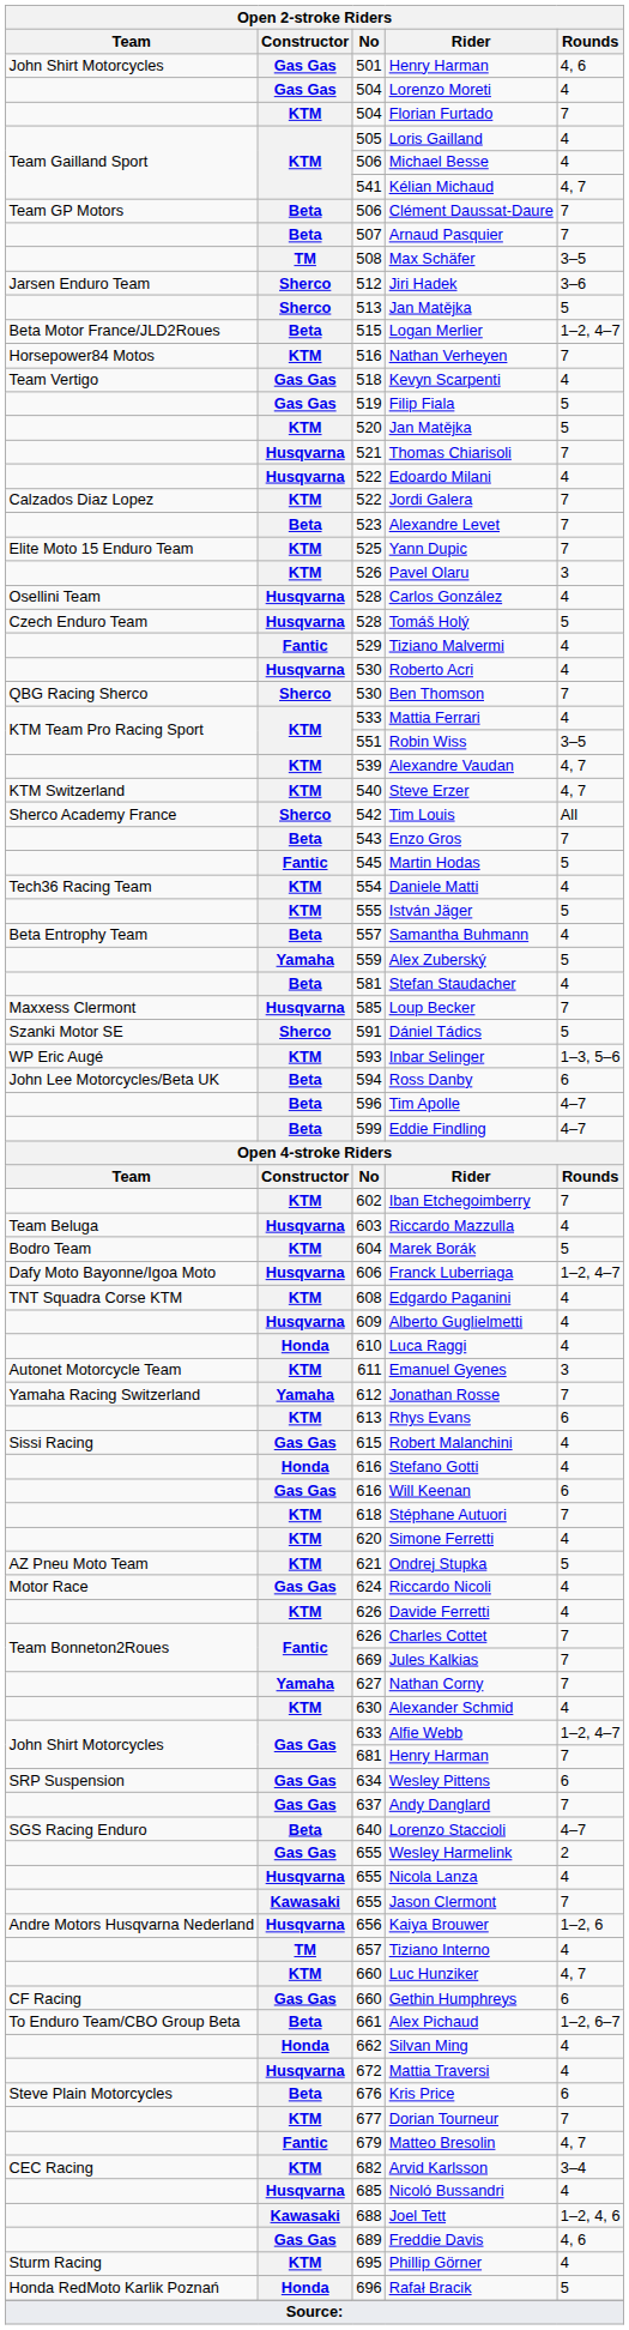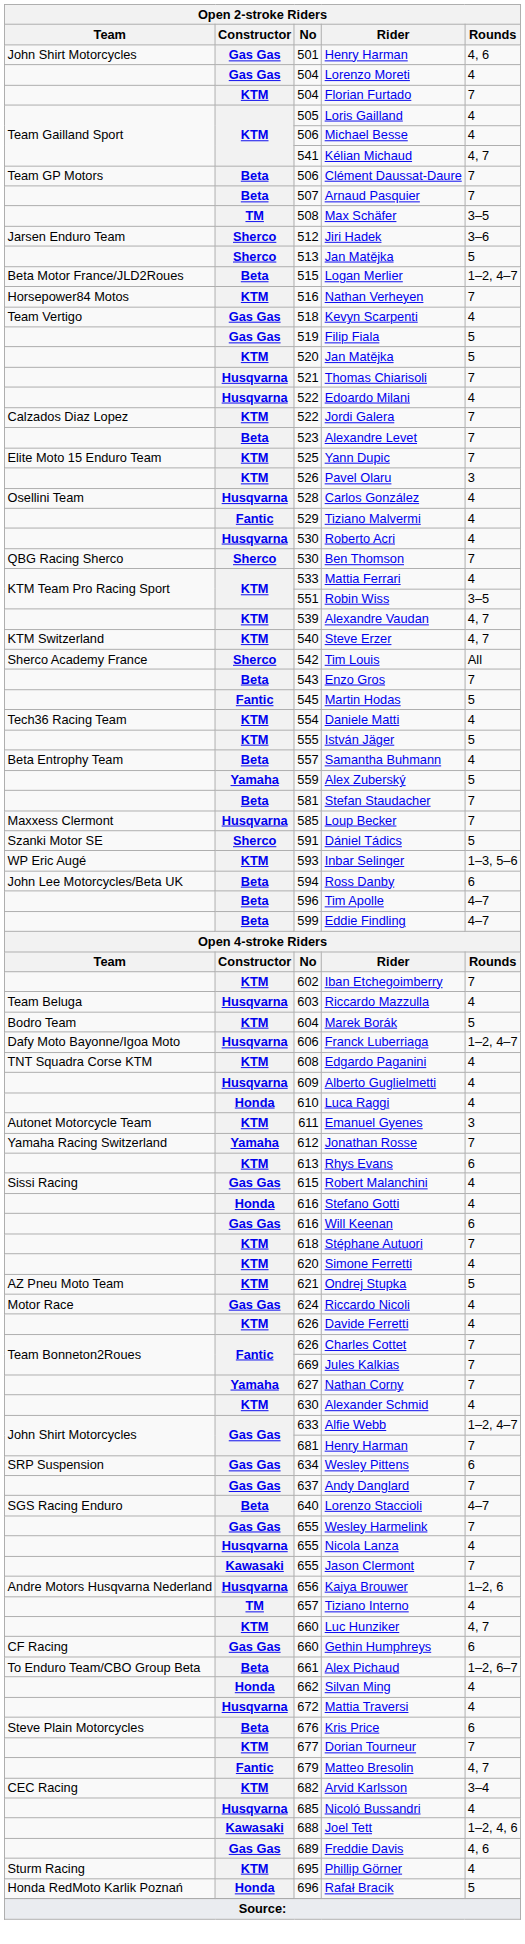 <table class="wikitable" style="font-size: 85%;">
 <tr>
 <th colspan=5><strong>Open 2-stroke Riders</strong></th>
 </tr>
 <tr>
 <th>Team</th>
 <th>Constructor</th>
 <th>No</th>
 <th>Rider</th>
 <th>Rounds</th>
 </tr>
 <tr>
 <td>John Shirt Motorcycles</td>
 <th><a href='#'>Gas Gas</a></th>
 <td align="right">501</td>
 <td> <a href='#'>Henry Harman</a></td>
 <td>4, 6</td>
 </tr>
 <tr>
 <td></td>
 <th><a href='#'>Gas Gas</a></th>
 <td align="right">504</td>
 <td> <a href='#'>Lorenzo Moreti</a></td>
 <td>4</td>
 </tr>
 <tr>
 <td></td>
 <th><a href='#'>KTM</a></th>
 <td align="right">504</td>
 <td> <a href='#'>Florian Furtado</a></td>
 <td>7</td>
 </tr>
 <tr>
 <td rowspan=3>Team Gailland Sport</td>
 <th rowspan=3><a href='#'>KTM</a></th>
 <td align="right">505</td>
 <td> <a href='#'>Loris Gailland</a></td>
 <td>4</td>
 </tr>
 <tr>
 <td align="right">506</td>
 <td> <a href='#'>Michael Besse</a></td>
 <td>4</td>
 </tr>
 <tr>
 <td align="right">541</td>
 <td> <a href='#'>Kélian Michaud</a></td>
 <td>4, 7</td>
 </tr>
 <tr>
 <td>Team GP Motors</td>
 <th><a href='#'>Beta</a></th>
 <td align="right">506</td>
 <td> <a href='#'>Clément Daussat-Daure</a></td>
 <td>7</td>
 </tr>
 <tr>
 <td></td>
 <th><a href='#'>Beta</a></th>
 <td align="right">507</td>
 <td> <a href='#'>Arnaud Pasquier</a></td>
 <td>7</td>
 </tr>
 <tr>
 <td></td>
 <th><a href='#'>TM</a></th>
 <td align="right">508</td>
 <td> <a href='#'>Max Schäfer</a></td>
 <td>3–5</td>
 </tr>
 <tr>
 <td>Jarsen Enduro Team</td>
 <th><a href='#'>Sherco</a></th>
 <td align="right">512</td>
 <td> <a href='#'>Jiri Hadek</a></td>
 <td>3–6</td>
 </tr>
 <tr>
 <td></td>
 <th><a href='#'>Sherco</a></th>
 <td align="right">513</td>
 <td> <a href='#'>Jan Matějka</a></td>
 <td>5</td>
 </tr>
 <tr>
 <td>Beta Motor France/JLD2Roues</td>
 <th><a href='#'>Beta</a></th>
 <td align="right">515</td>
 <td> <a href='#'>Logan Merlier</a></td>
 <td>1–2, 4–7</td>
 </tr>
 <tr>
 <td>Horsepower84 Motos</td>
 <th><a href='#'>KTM</a></th>
 <td align="right">516</td>
 <td> <a href='#'>Nathan Verheyen</a></td>
 <td>7</td>
 </tr>
 <tr>
 <td>Team Vertigo</td>
 <th><a href='#'>Gas Gas</a></th>
 <td align="right">518</td>
 <td> <a href='#'>Kevyn Scarpenti</a></td>
 <td>4</td>
 </tr>
 <tr>
 <td></td>
 <th><a href='#'>Gas Gas</a></th>
 <td align="right">519</td>
 <td> <a href='#'>Filip Fiala</a></td>
 <td>5</td>
 </tr>
 <tr>
 <td></td>
 <th><a href='#'>KTM</a></th>
 <td align="right">520</td>
 <td> <a href='#'>Jan Matějka</a></td>
 <td>5</td>
 </tr>
 <tr>
 <td></td>
 <th><a href='#'>Husqvarna</a></th>
 <td align="right">521</td>
 <td> <a href='#'>Thomas Chiarisoli</a></td>
 <td>7</td>
 </tr>
 <tr>
 <td></td>
 <th><a href='#'>Husqvarna</a></th>
 <td align="right">522</td>
 <td> <a href='#'>Edoardo Milani</a></td>
 <td>4</td>
 </tr>
 <tr>
 <td>Calzados Diaz Lopez</td>
 <th><a href='#'>KTM</a></th>
 <td align="right">522</td>
 <td> <a href='#'>Jordi Galera</a></td>
 <td>7</td>
 </tr>
 <tr>
 <td></td>
 <th><a href='#'>Beta</a></th>
 <td align="right">523</td>
 <td> <a href='#'>Alexandre Levet</a></td>
 <td>7</td>
 </tr>
 <tr>
 <td>Elite Moto 15 Enduro Team</td>
 <th><a href='#'>KTM</a></th>
 <td align="right">525</td>
 <td> <a href='#'>Yann Dupic</a></td>
 <td>7</td>
 </tr>
 <tr>
 <td></td>
 <th><a href='#'>KTM</a></th>
 <td align="right">526</td>
 <td> <a href='#'>Pavel Olaru</a></td>
 <td>3</td>
 </tr>
 <tr>
 <td>Osellini Team</td>
 <th><a href='#'>Husqvarna</a></th>
 <td align="right">528</td>
 <td> <a href='#'>Carlos González</a></td>
 <td>4</td>
 </tr>
 <tr>
-<td>Czech Enduro Team</td>
-<th><a href='#'>Husqvarna</a></th>
-<td align="right">528</td>
-<td> <a href='#'>Tomáš Holý</a></td>
-<td>5</td>
-</tr>
-<tr>
 <td></td>
 <th><a href='#'>Fantic</a></th>
 <td align="right">529</td>
 <td> <a href='#'>Tiziano Malvermi</a></td>
 <td>4</td>
 </tr>
 <tr>
 <td></td>
 <th><a href='#'>Husqvarna</a></th>
 <td align="right">530</td>
 <td> <a href='#'>Roberto Acri</a></td>
 <td>4</td>
 </tr>
 <tr>
 <td>QBG Racing Sherco</td>
 <th><a href='#'>Sherco</a></th>
 <td align="right">530</td>
 <td> <a href='#'>Ben Thomson</a></td>
 <td>7</td>
 </tr>
 <tr>
 <td rowspan=2>KTM Team Pro Racing Sport</td>
 <th rowspan=2><a href='#'>KTM</a></th>
 <td align="right">533</td>
 <td> <a href='#'>Mattia Ferrari</a></td>
 <td>4</td>
 </tr>
 <tr>
 <td align="right">551</td>
 <td> <a href='#'>Robin Wiss</a></td>
 <td>3–5</td>
 </tr>
 <tr>
 <td></td>
 <th><a href='#'>KTM</a></th>
 <td align="right">539</td>
 <td> <a href='#'>Alexandre Vaudan</a></td>
 <td>4, 7</td>
 </tr>
 <tr>
 <td>KTM Switzerland</td>
 <th><a href='#'>KTM</a></th>
 <td align="right">540</td>
 <td> <a href='#'>Steve Erzer</a></td>
 <td>4, 7</td>
 </tr>
 <tr>
 <td>Sherco Academy France</td>
 <th><a href='#'>Sherco</a></th>
 <td align="right">542</td>
 <td> <a href='#'>Tim Louis</a></td>
 <td>All</td>
 </tr>
 <tr>
 <td></td>
 <th><a href='#'>Beta</a></th>
 <td align="right">543</td>
 <td> <a href='#'>Enzo Gros</a></td>
 <td>7</td>
 </tr>
 <tr>
 <td></td>
 <th><a href='#'>Fantic</a></th>
 <td align="right">545</td>
 <td> <a href='#'>Martin Hodas</a></td>
 <td>5</td>
 </tr>
 <tr>
 <td>Tech36 Racing Team</td>
 <th><a href='#'>KTM</a></th>
 <td align="right">554</td>
 <td> <a href='#'>Daniele Matti</a></td>
 <td>4</td>
 </tr>
 <tr>
 <td></td>
 <th><a href='#'>KTM</a></th>
 <td align="right">555</td>
 <td> <a href='#'>István Jäger</a></td>
 <td>5</td>
 </tr>
 <tr>
 <td>Beta Entrophy Team</td>
 <th><a href='#'>Beta</a></th>
 <td align="right">557</td>
 <td> <a href='#'>Samantha Buhmann</a></td>
 <td>4</td>
 </tr>
 <tr>
 <td></td>
 <th><a href='#'>Yamaha</a></th>
 <td align="right">559</td>
 <td> <a href='#'>Alex Zuberský</a></td>
 <td>5</td>
 </tr>
 <tr>
 <td></td>
 <th><a href='#'>Beta</a></th>
 <td align="right">581</td>
 <td> <a href='#'>Stefan Staudacher</a></td>
-<td>4</td>
+<td>7</td>
 </tr>
 <tr>
 <td>Maxxess Clermont</td>
 <th><a href='#'>Husqvarna</a></th>
 <td align="right">585</td>
 <td> <a href='#'>Loup Becker</a></td>
 <td>7</td>
 </tr>
 <tr>
 <td>Szanki Motor SE</td>
 <th><a href='#'>Sherco</a></th>
 <td align="right">591</td>
 <td> <a href='#'>Dániel Tádics</a></td>
 <td>5</td>
 </tr>
 <tr>
 <td>WP Eric Augé</td>
 <th><a href='#'>KTM</a></th>
 <td align="right">593</td>
 <td> <a href='#'>Inbar Selinger</a></td>
 <td>1–3, 5–6</td>
 </tr>
 <tr>
 <td>John Lee Motorcycles/Beta UK</td>
 <th><a href='#'>Beta</a></th>
 <td align="right">594</td>
 <td> <a href='#'>Ross Danby</a></td>
 <td>6</td>
 </tr>
 <tr>
 <td></td>
 <th><a href='#'>Beta</a></th>
 <td align="right">596</td>
 <td> <a href='#'>Tim Apolle</a></td>
 <td>4–7</td>
 </tr>
 <tr>
 <td></td>
 <th><a href='#'>Beta</a></th>
 <td align="right">599</td>
 <td> <a href='#'>Eddie Findling</a></td>
 <td>4–7</td>
 </tr>
 <tr>
 <th colspan=5><strong>Open 4-stroke Riders</strong></th>
 </tr>
 <tr>
 <th>Team</th>
 <th>Constructor</th>
 <th>No</th>
 <th>Rider</th>
 <th>Rounds</th>
 </tr>
 <tr>
 <td></td>
 <th><a href='#'>KTM</a></th>
 <td align="right">602</td>
 <td> <a href='#'>Iban Etchegoimberry</a></td>
 <td>7</td>
 </tr>
 <tr>
 <td>Team Beluga</td>
 <th><a href='#'>Husqvarna</a></th>
 <td align="right">603</td>
 <td> <a href='#'>Riccardo Mazzulla</a></td>
 <td>4</td>
 </tr>
 <tr>
 <td>Bodro Team</td>
 <th><a href='#'>KTM</a></th>
 <td align="right">604</td>
 <td> <a href='#'>Marek Borák</a></td>
 <td>5</td>
 </tr>
 <tr>
 <td>Dafy Moto Bayonne/Igoa Moto</td>
 <th><a href='#'>Husqvarna</a></th>
 <td align="right">606</td>
 <td> <a href='#'>Franck Luberriaga</a></td>
 <td>1–2, 4–7</td>
 </tr>
 <tr>
 <td>TNT Squadra Corse KTM</td>
 <th><a href='#'>KTM</a></th>
 <td align="right">608</td>
 <td> <a href='#'>Edgardo Paganini</a></td>
 <td>4</td>
 </tr>
 <tr>
 <td></td>
 <th><a href='#'>Husqvarna</a></th>
 <td align="right">609</td>
 <td> <a href='#'>Alberto Guglielmetti</a></td>
 <td>4</td>
 </tr>
 <tr>
 <td></td>
 <th><a href='#'>Honda</a></th>
 <td align="right">610</td>
 <td> <a href='#'>Luca Raggi</a></td>
 <td>4</td>
 </tr>
 <tr>
 <td>Autonet Motorcycle Team</td>
 <th><a href='#'>KTM</a></th>
 <td align="right">611</td>
 <td> <a href='#'>Emanuel Gyenes</a></td>
 <td>3</td>
 </tr>
 <tr>
 <td>Yamaha Racing Switzerland</td>
 <th><a href='#'>Yamaha</a></th>
 <td align="right">612</td>
 <td> <a href='#'>Jonathan Rosse</a></td>
 <td>7</td>
 </tr>
 <tr>
 <td></td>
 <th><a href='#'>KTM</a></th>
 <td align="right">613</td>
 <td> <a href='#'>Rhys Evans</a></td>
 <td>6</td>
 </tr>
 <tr>
 <td>Sissi Racing</td>
 <th><a href='#'>Gas Gas</a></th>
 <td align="right">615</td>
 <td> <a href='#'>Robert Malanchini</a></td>
 <td>4</td>
 </tr>
 <tr>
 <td></td>
 <th><a href='#'>Honda</a></th>
 <td align="right">616</td>
 <td> <a href='#'>Stefano Gotti</a></td>
 <td>4</td>
 </tr>
 <tr>
 <td></td>
 <th><a href='#'>Gas Gas</a></th>
 <td align="right">616</td>
 <td> <a href='#'>Will Keenan</a></td>
 <td>6</td>
 </tr>
 <tr>
 <td></td>
 <th><a href='#'>KTM</a></th>
 <td align="right">618</td>
 <td> <a href='#'>Stéphane Autuori</a></td>
 <td>7</td>
 </tr>
 <tr>
 <td></td>
 <th><a href='#'>KTM</a></th>
 <td align="right">620</td>
 <td> <a href='#'>Simone Ferretti</a></td>
 <td>4</td>
 </tr>
 <tr>
 <td>AZ Pneu Moto Team</td>
 <th><a href='#'>KTM</a></th>
 <td align="right">621</td>
 <td> <a href='#'>Ondrej Stupka</a></td>
 <td>5</td>
 </tr>
 <tr>
 <td>Motor Race</td>
 <th><a href='#'>Gas Gas</a></th>
 <td align="right">624</td>
 <td> <a href='#'>Riccardo Nicoli</a></td>
 <td>4</td>
 </tr>
 <tr>
 <td></td>
 <th><a href='#'>KTM</a></th>
 <td align="right">626</td>
 <td> <a href='#'>Davide Ferretti</a></td>
 <td>4</td>
 </tr>
 <tr>
 <td rowspan=2>Team Bonneton2Roues</td>
 <th rowspan=2><a href='#'>Fantic</a></th>
 <td align="right">626</td>
 <td> <a href='#'>Charles Cottet</a></td>
 <td>7</td>
 </tr>
 <tr>
 <td align="right">669</td>
 <td> <a href='#'>Jules Kalkias</a></td>
 <td>7</td>
 </tr>
 <tr>
 <td></td>
 <th><a href='#'>Yamaha</a></th>
 <td align="right">627</td>
 <td> <a href='#'>Nathan Corny</a></td>
 <td>7</td>
 </tr>
 <tr>
 <td></td>
 <th><a href='#'>KTM</a></th>
 <td align="right">630</td>
 <td> <a href='#'>Alexander Schmid</a></td>
 <td>4</td>
 </tr>
 <tr>
 <td rowspan=2>John Shirt Motorcycles</td>
 <th rowspan=2><a href='#'>Gas Gas</a></th>
 <td align="right">633</td>
 <td> <a href='#'>Alfie Webb</a></td>
 <td>1–2, 4–7</td>
 </tr>
 <tr>
 <td align="right">681</td>
 <td> <a href='#'>Henry Harman</a></td>
 <td>7</td>
 </tr>
 <tr>
 <td>SRP Suspension</td>
 <th><a href='#'>Gas Gas</a></th>
 <td align="right">634</td>
 <td> <a href='#'>Wesley Pittens</a></td>
 <td>6</td>
 </tr>
 <tr>
 <td></td>
 <th><a href='#'>Gas Gas</a></th>
 <td align="right">637</td>
 <td> <a href='#'>Andy Danglard</a></td>
 <td>7</td>
 </tr>
 <tr>
 <td>SGS Racing Enduro</td>
 <th><a href='#'>Beta</a></th>
 <td align="right">640</td>
 <td> <a href='#'>Lorenzo Staccioli</a></td>
 <td>4–7</td>
 </tr>
 <tr>
 <td></td>
 <th><a href='#'>Gas Gas</a></th>
 <td align="right">655</td>
 <td> <a href='#'>Wesley Harmelink</a></td>
-<td>2</td>
+<td>7</td>
 </tr>
 <tr>
 <td></td>
 <th><a href='#'>Husqvarna</a></th>
 <td align="right">655</td>
 <td> <a href='#'>Nicola Lanza</a></td>
 <td>4</td>
 </tr>
 <tr>
 <td></td>
 <th><a href='#'>Kawasaki</a></th>
 <td align="right">655</td>
 <td> <a href='#'>Jason Clermont</a></td>
 <td>7</td>
 </tr>
 <tr>
 <td>Andre Motors Husqvarna Nederland</td>
 <th><a href='#'>Husqvarna</a></th>
 <td align="right">656</td>
 <td> <a href='#'>Kaiya Brouwer</a></td>
 <td>1–2, 6</td>
 </tr>
 <tr>
 <td></td>
 <th><a href='#'>TM</a></th>
 <td align="right">657</td>
 <td> <a href='#'>Tiziano Interno</a></td>
 <td>4</td>
 </tr>
 <tr>
 <td></td>
 <th><a href='#'>KTM</a></th>
 <td align="right">660</td>
 <td> <a href='#'>Luc Hunziker</a></td>
 <td>4, 7</td>
 </tr>
 <tr>
 <td>CF Racing</td>
 <th><a href='#'>Gas Gas</a></th>
 <td align="right">660</td>
 <td> <a href='#'>Gethin Humphreys</a></td>
 <td>6</td>
 </tr>
 <tr>
 <td>To Enduro Team/CBO Group Beta</td>
 <th><a href='#'>Beta</a></th>
 <td align="right">661</td>
 <td> <a href='#'>Alex Pichaud</a></td>
 <td>1–2, 6–7</td>
 </tr>
 <tr>
 <td></td>
 <th><a href='#'>Honda</a></th>
 <td align="right">662</td>
 <td> <a href='#'>Silvan Ming</a></td>
 <td>4</td>
 </tr>
 <tr>
 <td></td>
 <th><a href='#'>Husqvarna</a></th>
 <td align="right">672</td>
 <td> <a href='#'>Mattia Traversi</a></td>
 <td>4</td>
 </tr>
 <tr>
 <td>Steve Plain Motorcycles</td>
 <th><a href='#'>Beta</a></th>
 <td align="right">676</td>
 <td> <a href='#'>Kris Price</a></td>
 <td>6</td>
 </tr>
 <tr>
 <td></td>
 <th><a href='#'>KTM</a></th>
 <td align="right">677</td>
 <td> <a href='#'>Dorian Tourneur</a></td>
 <td>7</td>
 </tr>
 <tr>
 <td></td>
 <th><a href='#'>Fantic</a></th>
 <td align="right">679</td>
 <td> <a href='#'>Matteo Bresolin</a></td>
 <td>4, 7</td>
 </tr>
 <tr>
 <td>CEC Racing</td>
 <th><a href='#'>KTM</a></th>
 <td align="right">682</td>
 <td> <a href='#'>Arvid Karlsson</a></td>
 <td>3–4</td>
 </tr>
 <tr>
 <td></td>
 <th><a href='#'>Husqvarna</a></th>
 <td align="right">685</td>
 <td> <a href='#'>Nicoló Bussandri</a></td>
 <td>4</td>
 </tr>
 <tr>
 <td></td>
 <th><a href='#'>Kawasaki</a></th>
 <td align="right">688</td>
 <td> <a href='#'>Joel Tett</a></td>
 <td>1–2, 4, 6</td>
 </tr>
 <tr>
 <td></td>
 <th><a href='#'>Gas Gas</a></th>
 <td align="right">689</td>
 <td> <a href='#'>Freddie Davis</a></td>
 <td>4, 6</td>
 </tr>
 <tr>
 <td>Sturm Racing</td>
 <th><a href='#'>KTM</a></th>
 <td align="right">695</td>
 <td> <a href='#'>Phillip Görner</a></td>
 <td>4</td>
 </tr>
 <tr>
 <td>Honda RedMoto Karlik Poznań</td>
 <th><a href='#'>Honda</a></th>
 <td align="right">696</td>
 <td> <a href='#'>Rafał Bracik</a></td>
 <td>5</td>
 </tr>
 <tr>
 </tr>
 <tr class="sortbottom">
 <td colspan=5 align="bottom" style="background-color:#EAECF0; text-align:center"><strong>Source:</strong></td>
 </tr>
 </table>
